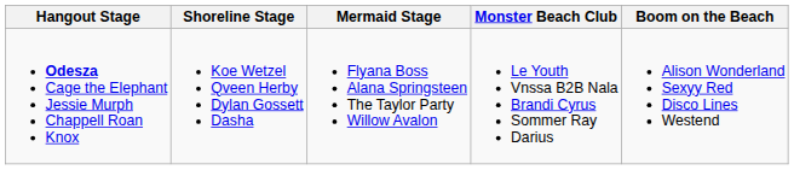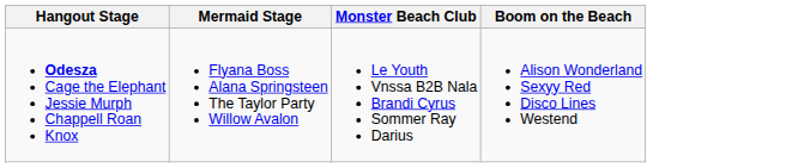 <table class="wikitable">
 <tr>
 <th>Hangout Stage</th>
-<th>Shoreline Stage</th>
 <th>Mermaid Stage</th>
 <th><a href='#'>Monster</a> Beach Club</th>
 <th>Boom on the Beach</th>
 </tr>
 <tr valign="top">
 <td><br><ul><li><strong><a href='#'>Odesza</a></strong></li><li><a href='#'>Cage the Elephant</a></li><li><a href='#'>Jessie Murph</a></li><li><a href='#'>Chappell Roan</a></li><li><a href='#'>Knox</a></li></ul></td>
-<td><br><ul><li><a href='#'>Koe Wetzel</a></li><li><a href='#'>Qveen Herby</a></li><li><a href='#'>Dylan Gossett</a></li><li><a href='#'>Dasha</a></li></ul></td>
 <td><br><ul><li><a href='#'>Flyana Boss</a></li><li><a href='#'>Alana Springsteen</a></li><li>The Taylor Party</li><li><a href='#'>Willow Avalon</a></li></ul></td>
 <td><br><ul><li><a href='#'>Le Youth</a></li><li>Vnssa B2B Nala</li><li><a href='#'>Brandi Cyrus</a></li><li>Sommer Ray</li><li>Darius</li></ul></td>
 <td><br><ul><li><a href='#'>Alison Wonderland</a></li><li><a href='#'>Sexyy Red</a></li><li><a href='#'>Disco Lines</a></li><li>Westend</li></ul></td>
 </tr>
 </table>
